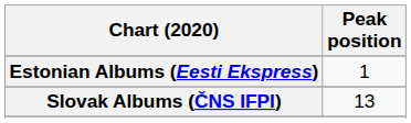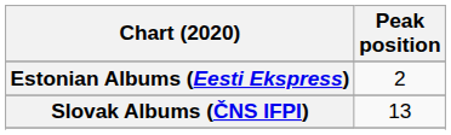 <table class="wikitable sortable plainrowheaders" style="text-align:center">
 <tr>
 <th scope="col">Chart (2020)</th>
 <th scope="col">Peak<br>position</th>
 </tr>
 <tr>
 </tr>
 <tr>
 </tr>
 <tr>
 </tr>
 <tr>
 </tr>
 <tr>
 </tr>
 <tr>
 </tr>
 <tr>
 </tr>
 <tr>
 </tr>
 <tr>
 </tr>
 <tr>
 <th scope="row">Estonian Albums (<em><a href='#'>Eesti Ekspress</a></em>)</th>
-<td>1</td>
+<td>2</td>
 </tr>
 <tr>
 </tr>
 <tr>
 </tr>
 <tr>
 </tr>
 <tr>
 </tr>
 <tr>
 </tr>
 <tr>
 </tr>
 <tr>
 </tr>
 <tr>
 </tr>
 <tr>
 </tr>
 <tr>
 <th scope="row">Slovak Albums (<a href='#'>ČNS IFPI</a>)</th>
 <td>13</td>
 </tr>
 <tr>
 </tr>
 <tr>
 </tr>
 <tr>
 </tr>
 <tr>
 </tr>
 </table>
